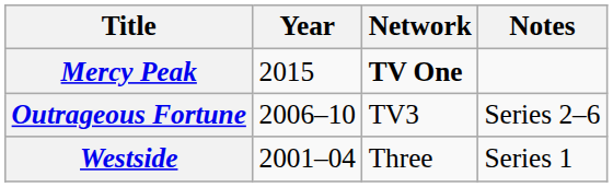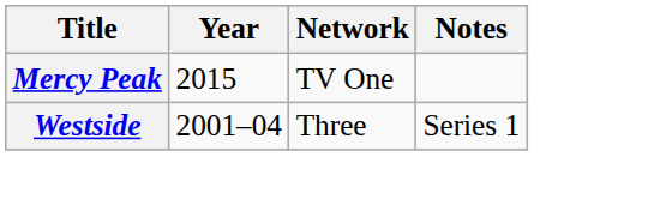 <table class="wikitable plainrowheaders sortable">
 <tr>
 <th scope="col">Title</th>
 <th scope="col">Year</th>
 <th scope="col">Network</th>
 <th scope="col" class="unsortable">Notes</th>
 </tr>
 <tr>
 <th scope=row><em><a href='#'>Mercy Peak</a></em></th>
 <td>2015</td>
-<td><strong>TV One</strong></td>
+<td>TV One</td>
 <td></td>
-</tr>
-<tr>
-<th scope=row><em><a href='#'>Outrageous Fortune</a></em></th>
-<td>2006–10</td>
-<td>TV3</td>
-<td>Series 2–6</td>
 </tr>
 <tr>
 <th scope=row><em><a href='#'>Westside</a></em></th>
 <td>2001–04</td>
 <td>Three</td>
 <td>Series 1</td>
 </tr>
 </table>
